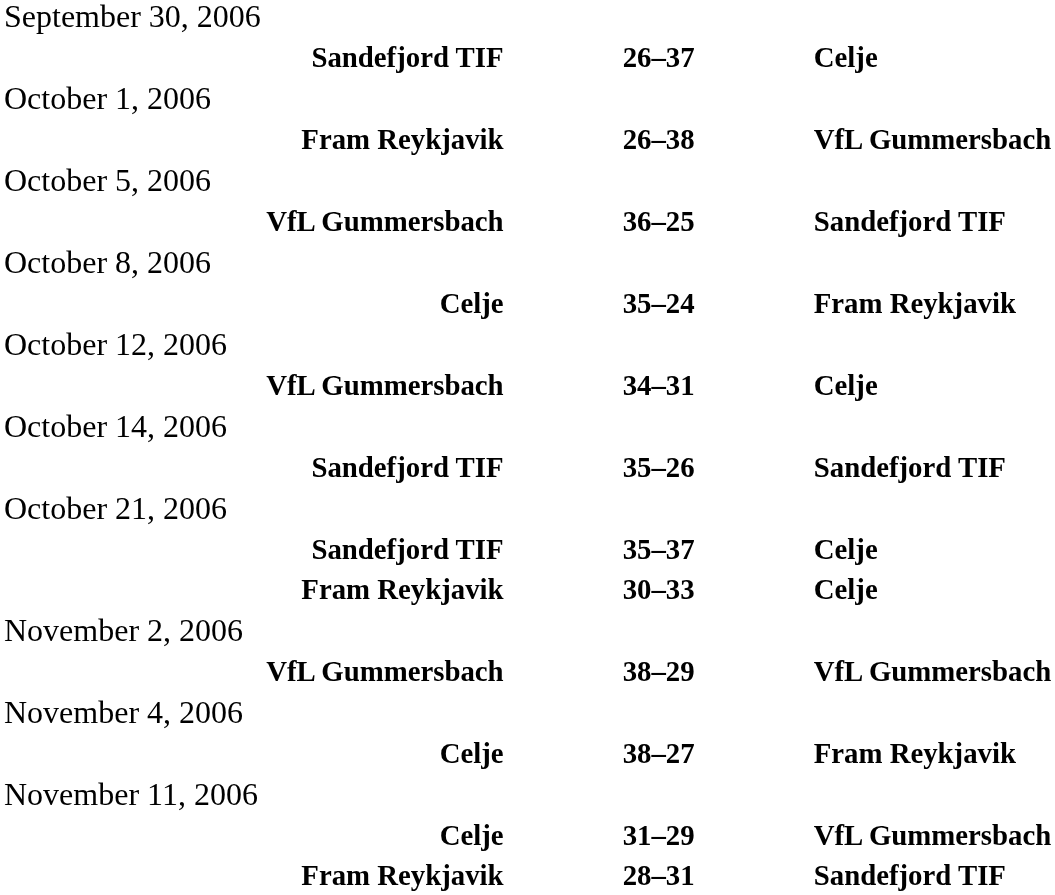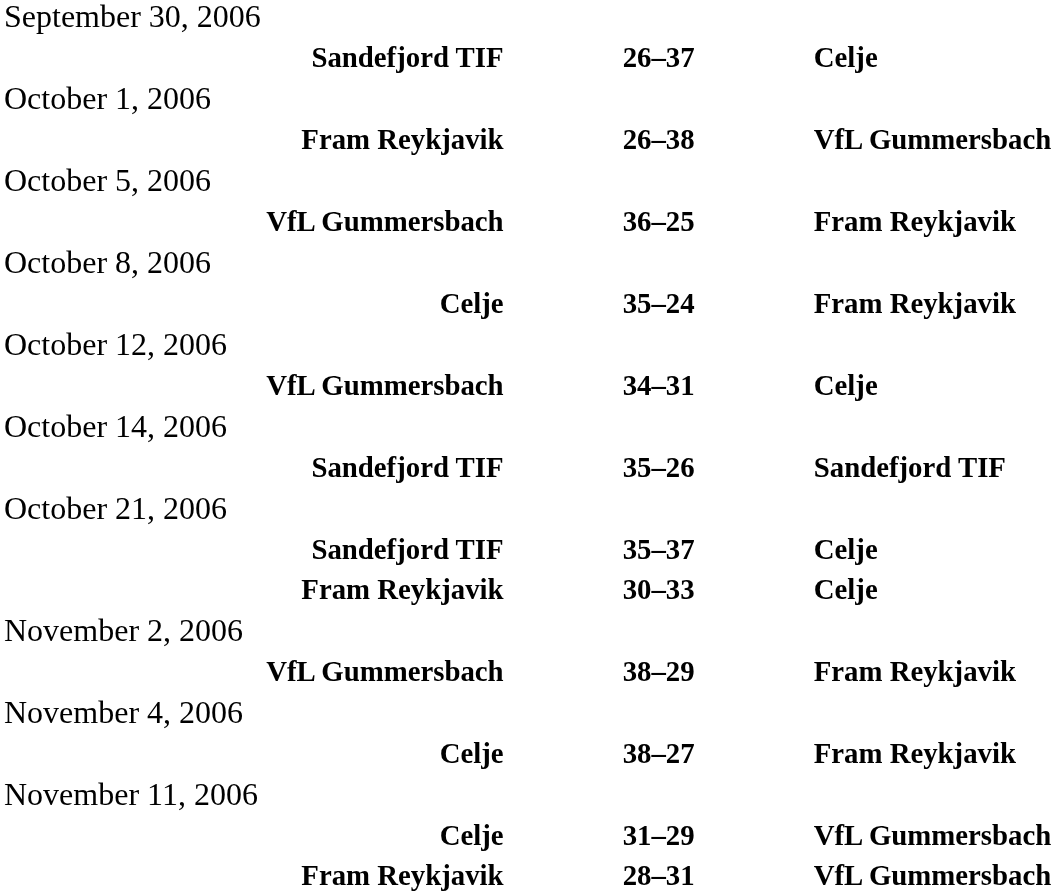 <table width=100% cellspacing=1>
 <tr>
 <th width=20%></th>
 <th width=12%></th>
 <th width=20%></th>
 <th></th>
 </tr>
 <tr>
 <td>September 30, 2006</td>
 </tr>
 <tr style=font-size:90%>
 <td align=right><strong>Sandefjord TIF</strong></td>
 <td align=center><strong>26–37</strong></td>
 <td><strong>Celje</strong></td>
 </tr>
 <tr>
 <td>October 1, 2006</td>
 </tr>
 <tr style=font-size:90%>
 <td align=right><strong>Fram Reykjavik</strong></td>
 <td align=center><strong>26–38</strong></td>
 <td><strong>VfL Gummersbach</strong></td>
 </tr>
 <tr>
 <td>October 5, 2006</td>
 </tr>
 <tr style=font-size:90%>
 <td align=right><strong>VfL Gummersbach</strong></td>
 <td align=center><strong>36–25</strong></td>
-<td><strong>Sandefjord TIF</strong></td>
+<td><strong>Fram Reykjavik</strong></td>
 </tr>
 <tr>
 <td>October 8, 2006</td>
 </tr>
 <tr style=font-size:90%>
 <td align=right><strong>Celje</strong></td>
 <td align=center><strong>35–24</strong></td>
 <td><strong>Fram Reykjavik</strong></td>
 </tr>
 <tr>
 <td>October 12, 2006</td>
 </tr>
 <tr style=font-size:90%>
 <td align=right><strong>VfL Gummersbach</strong></td>
 <td align=center><strong>34–31</strong></td>
 <td><strong>Celje</strong></td>
 </tr>
 <tr>
 <td>October 14, 2006</td>
 </tr>
 <tr style=font-size:90%>
 <td align=right><strong>Sandefjord TIF</strong></td>
 <td align=center><strong>35–26</strong></td>
 <td><strong>Sandefjord TIF</strong></td>
 </tr>
 <tr>
 <td>October 21, 2006</td>
 </tr>
 <tr style=font-size:90%>
 <td align=right><strong>Sandefjord TIF</strong></td>
 <td align=center><strong>35–37</strong></td>
 <td><strong>Celje</strong></td>
 </tr>
 <tr style=font-size:90%>
 <td align=right><strong>Fram Reykjavik</strong></td>
 <td align=center><strong>30–33</strong></td>
 <td><strong>Celje</strong></td>
 </tr>
 <tr>
 <td>November 2, 2006</td>
 </tr>
 <tr style=font-size:90%>
 <td align=right><strong>VfL Gummersbach</strong></td>
 <td align=center><strong>38–29</strong></td>
-<td><strong>VfL Gummersbach</strong></td>
+<td><strong>Fram Reykjavik</strong></td>
 </tr>
 <tr>
 <td>November 4, 2006</td>
 </tr>
 <tr style=font-size:90%>
 <td align=right><strong>Celje</strong></td>
 <td align=center><strong>38–27</strong></td>
 <td><strong>Fram Reykjavik</strong></td>
 </tr>
 <tr>
 <td>November 11, 2006</td>
 </tr>
 <tr style=font-size:90%>
 <td align=right><strong>Celje</strong></td>
 <td align=center><strong>31–29</strong></td>
 <td><strong>VfL Gummersbach</strong></td>
 </tr>
 <tr style=font-size:90%>
 <td align=right><strong>Fram Reykjavik</strong></td>
 <td align=center><strong>28–31</strong></td>
-<td><strong>Sandefjord TIF</strong></td>
+<td><strong>VfL Gummersbach</strong></td>
 </tr>
 </table>
